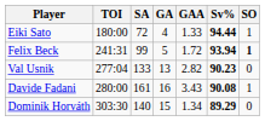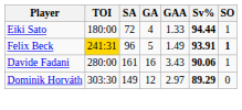 <table class="wikitable sortable" style="text-align:center;">
 <tr>
 <th>Player</th>
 <th>TOI</th>
 <th>SA</th>
 <th>GA</th>
 <th>GAA</th>
 <th>Sv%</th>
 <th>SO</th>
 </tr>
 <tr>
 <td align=left> <a href='#'>Eiki Sato</a></td>
 <td>180:00</td>
 <td>72</td>
 <td>4</td>
 <td>1.33</td>
 <td><strong>94.44</strong></td>
 <td>1</td>
 </tr>
 <tr>
 <td align=left> <a href='#'>Felix Beck</a></td>
-<td>241:31</td>
-<td>99</td>
+<td style="background: gold;">241:31</td>
+<td>96</td>
 <td>5</td>
-<td>1.72</td>
-<td><strong>93.94</strong></td>
+<td>1.49</td>
+<td><strong>93.91</strong></td>
 <td><strong>1</strong></td>
-</tr>
-<tr>
-<td align=left> <a href='#'>Val Usnik</a></td>
-<td>277:04</td>
-<td>133</td>
-<td>13</td>
-<td>2.82</td>
-<td><strong>90.23</strong></td>
-<td>0</td>
 </tr>
 <tr>
 <td align=left> <a href='#'>Davide Fadani</a></td>
 <td>280:00</td>
 <td>161</td>
 <td>16</td>
 <td>3.43</td>
-<td><strong>90.08</strong></td>
+<td><strong>90.06</strong></td>
 <td>1</td>
 </tr>
 <tr>
 <td align=left> <a href='#'>Dominik Horváth</a></td>
 <td>303:30</td>
-<td>140</td>
-<td>15</td>
-<td>1.34</td>
+<td>149</td>
+<td>12</td>
+<td>2.97</td>
 <td><strong>89.29</strong></td>
 <td>0</td>
 </tr>
 </table>
